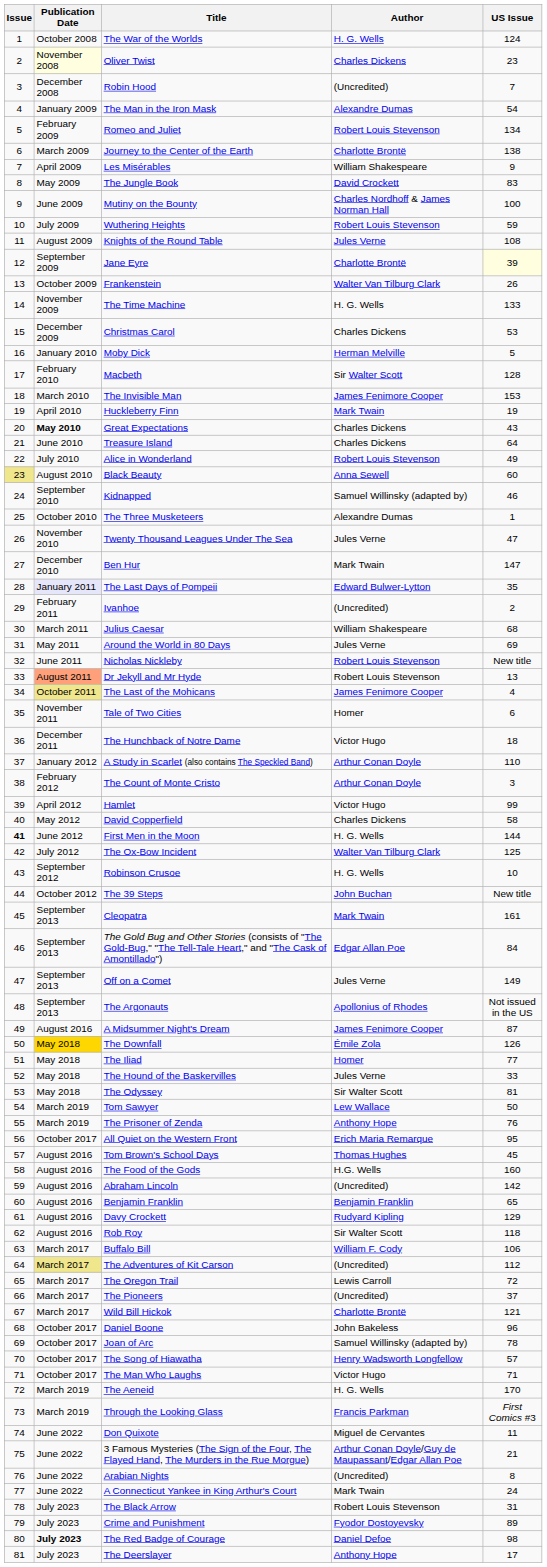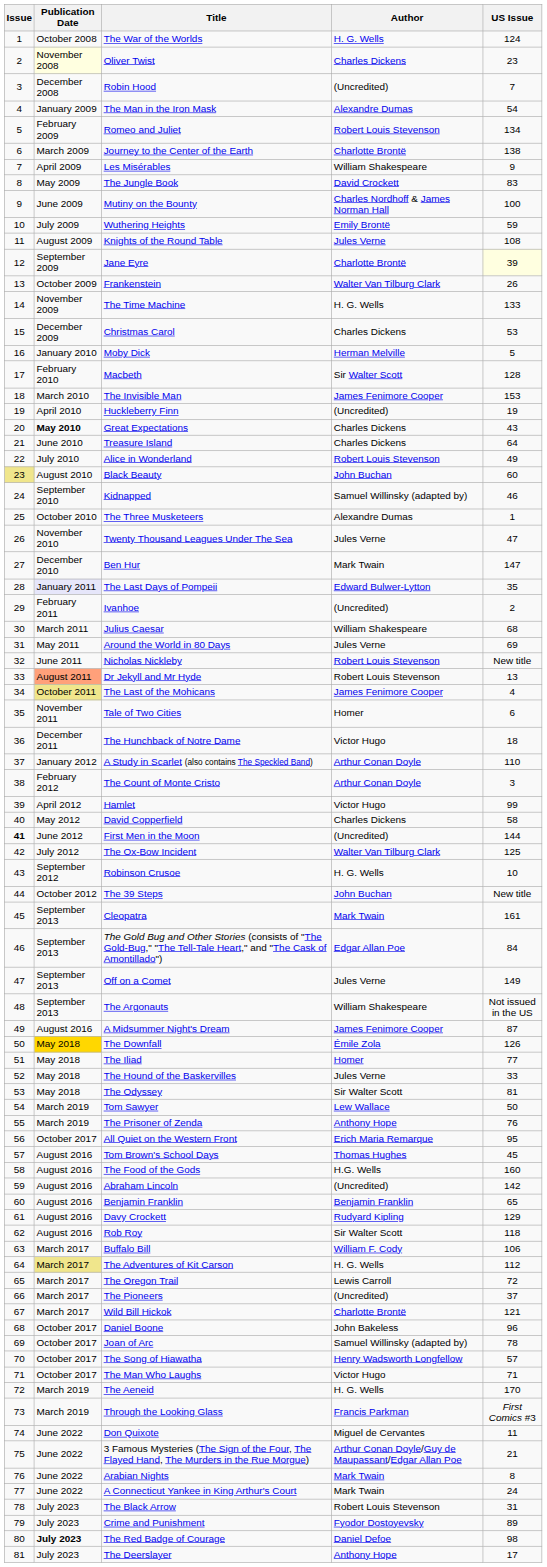 <table class="wikitable sortable collapsible collapsed" border="1">
 <tr>
 <th>Issue</th>
 <th>Publication Date</th>
 <th>Title</th>
 <th>Author</th>
 <th>US Issue</th>
 </tr>
 <tr>
 <td align="center">1</td>
 <td>October 2008</td>
 <td data-sort-value="War of the Worlds, The"><a href='#'>The War of the Worlds</a></td>
 <td data-sort-value="Wells, H.G."><a href='#'>H. G. Wells</a></td>
 <td align="center">124</td>
 </tr>
 <tr>
 <td align="center">2</td>
 <td style="background: lightyellow;">November 2008</td>
 <td><a href='#'>Oliver Twist</a></td>
 <td data-sort-value="Dickens, Charles"><a href='#'>Charles Dickens</a></td>
 <td align="center">23</td>
 </tr>
 <tr>
 <td align="center">3</td>
 <td>December 2008</td>
 <td><a href='#'>Robin Hood</a></td>
 <td data-sort-value="(Uncredited)">(Uncredited)</td>
 <td align="center">7</td>
 </tr>
 <tr>
 <td align="center">4</td>
 <td>January 2009</td>
 <td data-sort-value="Man in the Iron Mask, The"><a href='#'>The Man in the Iron Mask</a></td>
 <td data-sort-value="Dumas, Alexandre"><a href='#'>Alexandre Dumas</a></td>
 <td align="center">54</td>
 </tr>
 <tr>
 <td align="center">5</td>
 <td>February 2009</td>
 <td><a href='#'>Romeo and Juliet</a></td>
 <td data-sort-value="Stevenson, Robert Louis"><a href='#'>Robert Louis Stevenson</a></td>
 <td align="center">134</td>
 </tr>
 <tr>
 <td align="center">6</td>
 <td>March 2009</td>
 <td><a href='#'>Journey to the Center of the Earth</a></td>
 <td data-sort-value="Brontë, Charlotte"><a href='#'>Charlotte Brontë</a></td>
 <td align="center">138</td>
 </tr>
 <tr>
 <td align="center">7</td>
 <td>April 2009</td>
 <td data-sort-value="Misérables, Les"><a href='#'>Les Misérables</a></td>
 <td data-sort-value="Shakespeare, William">William Shakespeare</td>
 <td align="center">9</td>
 </tr>
 <tr>
 <td align="center">8</td>
 <td>May 2009</td>
 <td data-sort-value="Jungle Book, The"><a href='#'>The Jungle Book</a></td>
 <td data-sort-value="Crockett, David"><a href='#'>David Crockett</a></td>
 <td align="center">83</td>
 </tr>
 <tr>
 <td align="center">9</td>
 <td>June 2009</td>
 <td><a href='#'>Mutiny on the Bounty</a></td>
 <td data-sort-value="Nordhoff, Charles"><a href='#'>Charles Nordhoff</a> & <a href='#'>James Norman Hall</a></td>
 <td align="center">100</td>
 </tr>
 <tr>
 <td align="center">10</td>
 <td>July 2009</td>
 <td><a href='#'>Wuthering Heights</a></td>
-<td data-sort-value="Stevenson, Robert Louis"><a href='#'>Robert Louis Stevenson</a></td>
+<td data-sort-value="Brontë, Emily"><a href='#'>Emily Brontë</a></td>
 <td align="center">59</td>
 </tr>
 <tr>
 <td align="center">11</td>
 <td>August 2009</td>
 <td><a href='#'>Knights of the Round Table</a></td>
 <td data-sort-value="Verne, Jules"><a href='#'>Jules Verne</a></td>
 <td align="center">108</td>
 </tr>
 <tr>
 <td align="center">12</td>
 <td>September 2009</td>
 <td><a href='#'>Jane Eyre</a></td>
 <td data-sort-value="Brontë, Charlotte"><a href='#'>Charlotte Brontë</a></td>
 <td align="center" style="background: lightyellow;">39</td>
 </tr>
 <tr>
 <td align="center">13</td>
 <td>October 2009</td>
 <td><a href='#'>Frankenstein</a></td>
 <td data-sort-value="Clark, Walter Van Tilburg"><a href='#'>Walter Van Tilburg Clark</a></td>
 <td align="center">26</td>
 </tr>
 <tr>
 <td align="center">14</td>
 <td>November 2009</td>
 <td data-sort-value="Time Machine, The"><a href='#'>The Time Machine</a></td>
 <td data-sort-value="Wells, H.G.">H. G. Wells</td>
 <td align="center">133</td>
 </tr>
 <tr>
 <td align="center">15</td>
 <td>December 2009</td>
 <td><a href='#'>Christmas Carol</a></td>
 <td data-sort-value="Dickens, Charles">Charles Dickens</td>
 <td align="center">53</td>
 </tr>
 <tr>
 <td align="center">16</td>
 <td>January 2010</td>
 <td><a href='#'>Moby Dick</a></td>
 <td data-sort-value="Melville, Herman"><a href='#'>Herman Melville</a></td>
 <td align="center">5</td>
 </tr>
 <tr>
 <td align="center">17</td>
 <td>February 2010</td>
 <td><a href='#'>Macbeth</a></td>
 <td data-sort-value="Scott, Walter">Sir <a href='#'>Walter Scott</a></td>
 <td align="center">128</td>
 </tr>
 <tr>
 <td align="center">18</td>
 <td>March 2010</td>
 <td data-sort-value="Invisible Man, The"><a href='#'>The Invisible Man</a></td>
 <td data-sort-value="Cooper, James Fenimore"><a href='#'>James Fenimore Cooper</a></td>
 <td align="center">153</td>
 </tr>
 <tr>
 <td align="center">19</td>
 <td>April 2010</td>
 <td><a href='#'>Huckleberry Finn</a></td>
-<td data-sort-value="Twain, Mark"><a href='#'>Mark Twain</a></td>
+<td data-sort-value="(Uncredited)">(Uncredited)</td>
 <td align="center">19</td>
 </tr>
 <tr>
 <td align="center">20</td>
 <td><strong>May 2010</strong></td>
 <td><a href='#'>Great Expectations</a></td>
 <td data-sort-value="Dickens, Charles">Charles Dickens</td>
 <td align="center">43</td>
 </tr>
 <tr>
 <td align="center">21</td>
 <td>June 2010</td>
 <td><a href='#'>Treasure Island</a></td>
 <td data-sort-value="Dickens, Charles">Charles Dickens</td>
 <td align="center">64</td>
 </tr>
 <tr>
 <td align="center">22</td>
 <td>July 2010</td>
 <td><a href='#'>Alice in Wonderland</a></td>
 <td data-sort-value="Stevenson, Robert Louis"><a href='#'>Robert Louis Stevenson</a></td>
 <td align="center">49</td>
 </tr>
 <tr>
 <td align="center" style="background: khaki;">23</td>
 <td>August 2010</td>
 <td><a href='#'>Black Beauty</a></td>
-<td data-sort-value="Sewell, Anna"><a href='#'>Anna Sewell</a></td>
+<td data-sort-value="Buchan, John"><a href='#'>John Buchan</a></td>
 <td align="center">60</td>
 </tr>
 <tr>
 <td align="center">24</td>
 <td>September 2010</td>
 <td><a href='#'>Kidnapped</a></td>
 <td data-sort-value="Willinsky, Samuel (adapted by)">Samuel Willinsky (adapted by)</td>
 <td align="center">46</td>
 </tr>
 <tr>
 <td align="center">25</td>
 <td>October 2010</td>
 <td data-sort-value="Three Musketeers, The"><a href='#'>The Three Musketeers</a></td>
 <td data-sort-value="Dumas, Alexandre">Alexandre Dumas</td>
 <td align="center">1</td>
 </tr>
 <tr>
 <td align="center">26</td>
 <td>November 2010</td>
 <td><a href='#'>Twenty Thousand Leagues Under The Sea</a></td>
 <td data-sort-value="Verne, Jules">Jules Verne</td>
 <td align="center">47</td>
 </tr>
 <tr>
 <td align="center">27</td>
 <td>December 2010</td>
 <td><a href='#'>Ben Hur</a></td>
 <td data-sort-value="Twain, Mark">Mark Twain</td>
 <td align="center">147</td>
 </tr>
 <tr>
 <td align="center">28</td>
 <td style="background: lavender;">January 2011</td>
 <td data-sort-value="Last Days of Pompeii"><a href='#'>The Last Days of Pompeii</a></td>
 <td data-sort-value="Bulwer-Lytton, Edward"><a href='#'>Edward Bulwer-Lytton</a></td>
 <td align="center">35</td>
 </tr>
 <tr>
 <td align="center">29</td>
 <td>February 2011</td>
 <td><a href='#'>Ivanhoe</a></td>
 <td data-sort-value="(Uncredited)">(Uncredited)</td>
 <td align="center">2</td>
 </tr>
 <tr>
 <td align="center">30</td>
 <td>March 2011</td>
 <td><a href='#'>Julius Caesar</a></td>
 <td data-sort-value="Shakespeare, William">William Shakespeare</td>
 <td align="center">68</td>
 </tr>
 <tr>
 <td align="center">31</td>
 <td>May 2011</td>
 <td><a href='#'>Around the World in 80 Days</a></td>
 <td data-sort-value="Verne, Jules">Jules Verne</td>
 <td align="center">69</td>
 </tr>
 <tr>
 <td align="center">32</td>
 <td>June 2011</td>
 <td><a href='#'>Nicholas Nickleby</a></td>
 <td data-sort-value="Stevenson, Robert Louis"><a href='#'>Robert Louis Stevenson</a></td>
 <td align="center">New title</td>
 </tr>
 <tr>
 <td align="center">33</td>
 <td style="background: lightsalmon;">August 2011</td>
 <td><a href='#'>Dr Jekyll and Mr Hyde</a></td>
 <td data-sort-value="Stevenson, Robert Louis">Robert Louis Stevenson</td>
 <td align="center">13</td>
 </tr>
 <tr>
 <td align="center">34</td>
 <td style="background: khaki;">October 2011</td>
 <td data-sort-value="Last of the Mohicans, The"><a href='#'>The Last of the Mohicans</a></td>
 <td data-sort-value="Cooper, James Fenimore"><a href='#'>James Fenimore Cooper</a></td>
 <td align="center">4</td>
 </tr>
 <tr>
 <td align="center">35</td>
 <td>November 2011</td>
 <td><a href='#'>Tale of Two Cities</a></td>
 <td data-sort-value="Homer">Homer</td>
 <td align="center">6</td>
 </tr>
 <tr>
 <td align="center">36</td>
 <td>December 2011</td>
 <td data-sort-value="Hunchback of Notre Dame, The"><a href='#'>The Hunchback of Notre Dame</a></td>
 <td data-sort-value="Hugo, Victor">Victor Hugo</td>
 <td align="center">18</td>
 </tr>
 <tr>
 <td align="center">37</td>
 <td>January 2012</td>
 <td data-sort-value="Study in Scarlet, A"><a href='#'>A Study in Scarlet</a> <small>(also contains <a href='#'>The Speckled Band</a>)</small></td>
 <td data-sort-value="Doyle, Arthur Conan"><a href='#'>Arthur Conan Doyle</a></td>
 <td align="center">110</td>
 </tr>
 <tr>
 <td align="center">38</td>
 <td>February 2012</td>
 <td data-sort-value="Count of Monte Cristo"><a href='#'>The Count of Monte Cristo</a></td>
 <td data-sort-value="Doyle, Arthur Conan"><a href='#'>Arthur Conan Doyle</a></td>
 <td align="center">3</td>
 </tr>
 <tr>
 <td align="center">39</td>
 <td>April 2012</td>
 <td><a href='#'>Hamlet</a></td>
 <td data-sort-value="Hugo, Victor">Victor Hugo</td>
 <td align="center">99</td>
 </tr>
 <tr>
 <td align="center">40</td>
 <td>May 2012</td>
 <td><a href='#'>David Copperfield</a></td>
 <td data-sort-value="Dickens, Charles">Charles Dickens</td>
 <td align=center>58</td>
 </tr>
 <tr>
 <td align="center"><strong>41</strong></td>
 <td>June 2012</td>
 <td><a href='#'>First Men in the Moon</a></td>
-<td data-sort-value="Wells, H.G.">H. G. Wells</td>
+<td data-sort-value="(Uncredited)">(Uncredited)</td>
 <td align=center>144</td>
 </tr>
 <tr>
 <td align="center">42</td>
 <td>July 2012</td>
 <td data-sort-value="Ox-Bow Incident, The"><a href='#'>The Ox-Bow Incident</a></td>
 <td data-sort-value="Clark, Walter Van Tilburg"><a href='#'>Walter Van Tilburg Clark</a></td>
 <td align=center>125</td>
 </tr>
 <tr>
 <td align="center">43</td>
 <td>September 2012</td>
 <td><a href='#'>Robinson Crusoe</a></td>
 <td data-sort-value="Wells, H.G.">H. G. Wells</td>
 <td align=center>10</td>
 </tr>
 <tr>
 <td align="center">44</td>
 <td>October 2012</td>
 <td data-sort-value="39 Steps, The"><a href='#'>The 39 Steps</a></td>
 <td data-sort-value="Buchan, John"><a href='#'>John Buchan</a></td>
 <td align=center>New title</td>
 </tr>
 <tr>
 <td align="center">45</td>
 <td>September 2013</td>
 <td><a href='#'>Cleopatra</a></td>
 <td data-sort-value="Twain, Mark"><a href='#'>Mark Twain</a></td>
 <td align=center>161</td>
 </tr>
 <tr>
 <td align="center">46</td>
 <td>September 2013</td>
 <td data-sort-value="Gold Bug and Other Stories, The"><em>The Gold Bug and Other Stories</em> (consists of "<a href='#'>The Gold-Bug</a>," "<a href='#'>The Tell-Tale Heart</a>," and "<a href='#'>The Cask of Amontillado</a>")</td>
 <td data-sort-value="Poe, Edgar Allan"><a href='#'>Edgar Allan Poe</a></td>
 <td align=center>84</td>
 </tr>
 <tr>
 <td align="center">47</td>
 <td>September 2013</td>
 <td><a href='#'>Off on a Comet</a></td>
 <td data-sort-value="Verne, Jules">Jules Verne</td>
 <td align=center>149</td>
 </tr>
 <tr>
 <td align="center">48</td>
 <td>September 2013</td>
 <td data-sort-value="Argonauts, The"><a href='#'>The Argonauts</a></td>
-<td data-sort-value="Apollonius of Rhodes"><a href='#'>Apollonius of Rhodes</a></td>
+<td data-sort-value="Shakespeare, William">William Shakespeare</td>
 <td align=center>Not issued in the US</td>
 </tr>
 <tr>
 <td align="center">49</td>
 <td>August 2016</td>
 <td data-sort-value="Midsummer Night's Dream"><a href='#'>A Midsummer Night's Dream</a></td>
 <td data-sort-value="Cooper, James Fenimore"><a href='#'>James Fenimore Cooper</a></td>
 <td align=center>87</td>
 </tr>
 <tr>
 <td align="center">50</td>
 <td style="background: gold;">May 2018</td>
 <td data-sort-value="Downfall, The"><a href='#'>The Downfall</a></td>
 <td data-sort-value="Zola, Émile"><a href='#'>Émile Zola</a></td>
 <td align=center>126</td>
 </tr>
 <tr>
 <td align="center">51</td>
 <td>May 2018</td>
 <td data-sort-value="Iliad, The"><a href='#'>The Iliad</a></td>
 <td data-sort-value="Homer"><a href='#'>Homer</a></td>
 <td align=center>77</td>
 </tr>
 <tr>
 <td align="center">52</td>
 <td>May 2018</td>
 <td data-sort-value="Hound of the Baskervilles, The"><a href='#'>The Hound of the Baskervilles</a></td>
 <td data-sort-value="Verne, Jules">Jules Verne</td>
 <td align=center>33</td>
 </tr>
 <tr>
 <td align="center">53</td>
 <td>May 2018</td>
 <td data-sort-value="Odyssey, The"><a href='#'>The Odyssey</a></td>
 <td data-sort-value="Scott, Walter">Sir Walter Scott</td>
 <td align=center>81</td>
 </tr>
 <tr>
 <td align="center">54</td>
 <td>March 2019</td>
 <td><a href='#'>Tom Sawyer</a></td>
 <td data-sort-value="Wallace, Lew"><a href='#'>Lew Wallace</a></td>
 <td align=center>50</td>
 </tr>
 <tr>
 <td align="center">55</td>
 <td>March 2019</td>
 <td data-sort-value="Prisoner of Zenda, The"><a href='#'>The Prisoner of Zenda</a></td>
 <td data-sort-value="Hope, Anthony"><a href='#'>Anthony Hope</a></td>
 <td align=center>76</td>
 </tr>
 <tr>
 <td align="center">56</td>
 <td>October 2017</td>
 <td><a href='#'>All Quiet on the Western Front</a></td>
 <td data-sort-value="Remarque, Erich Maria"><a href='#'>Erich Maria Remarque</a></td>
 <td align=center>95</td>
 </tr>
 <tr>
 <td align=center>57</td>
 <td>August 2016</td>
 <td><a href='#'>Tom Brown's School Days</a></td>
 <td data-sort-value="Hughes, Thomas"><a href='#'>Thomas Hughes</a></td>
 <td align=center>45</td>
 </tr>
 <tr>
 <td align=center>58</td>
 <td>August 2016</td>
 <td data-sort-value="Food of the Gods, The"><a href='#'>The Food of the Gods</a></td>
 <td data-sort-value="Wells, H.G.">H.G. Wells</td>
 <td align=center>160</td>
 </tr>
 <tr>
 <td align=center>59</td>
 <td>August 2016</td>
 <td><a href='#'>Abraham Lincoln</a></td>
 <td data-sort-value="(Uncredited)">(Uncredited)</td>
 <td align=center>142</td>
 </tr>
 <tr>
 <td align=center>60</td>
 <td>August 2016</td>
 <td><a href='#'>Benjamin Franklin</a></td>
 <td data-sort-value="Franklin, Benjamin"><a href='#'>Benjamin Franklin</a></td>
 <td align=center>65</td>
 </tr>
 <tr>
 <td align=center>61</td>
 <td>August 2016</td>
 <td><a href='#'>Davy Crockett</a></td>
 <td data-sort-value="Kipling, Rudyard"><a href='#'>Rudyard Kipling</a></td>
 <td align=center>129</td>
 </tr>
 <tr>
 <td align=center>62</td>
 <td>August 2016</td>
 <td><a href='#'>Rob Roy</a></td>
 <td data-sort-value="Scott, Walter">Sir Walter Scott</td>
 <td align=center>118</td>
 </tr>
 <tr>
 <td align=center>63</td>
 <td>March 2017</td>
 <td><a href='#'>Buffalo Bill</a></td>
 <td data-sort-value="Cody, William F."><a href='#'>William F. Cody</a></td>
 <td align=center>106</td>
 </tr>
 <tr>
 <td align=center>64</td>
 <td style="background: khaki;">March 2017</td>
 <td data-sort-value="Adventures of Kit Carson"><a href='#'>The Adventures of Kit Carson</a></td>
-<td data-sort-value="(Uncredited)">(Uncredited)</td>
+<td data-sort-value="Wells, H.G.">H. G. Wells</td>
 <td align=center>112</td>
 </tr>
 <tr>
 <td align=center>65</td>
 <td>March 2017</td>
 <td data-sort-value="Oregon Trail, The"><a href='#'>The Oregon Trail</a></td>
 <td data-sort-value="Carroll, Lewis">Lewis Carroll</td>
 <td align=center>72</td>
 </tr>
 <tr>
 <td align=center>66</td>
 <td>March 2017</td>
 <td data-sort-value="Pioneers, The"><a href='#'>The Pioneers</a></td>
 <td data-sort-value="(Uncredited)">(Uncredited)</td>
 <td align=center>37</td>
 </tr>
 <tr>
 <td align=center>67</td>
 <td>March 2017</td>
 <td><a href='#'>Wild Bill Hickok</a></td>
 <td data-sort-value="Brontë, Charlotte"><a href='#'>Charlotte Brontë</a></td>
 <td align=center>121</td>
 </tr>
 <tr>
 <td align=center>68</td>
 <td>October 2017</td>
 <td><a href='#'>Daniel Boone</a></td>
 <td data-sort-value="Bakeless, John">John Bakeless</td>
 <td align=center>96</td>
 </tr>
 <tr>
 <td align=center>69</td>
 <td>October 2017</td>
 <td><a href='#'>Joan of Arc</a></td>
 <td data-sort-value="Willinsky, Samuel (adapted by)">Samuel Willinsky (adapted by)</td>
 <td align=center>78</td>
 </tr>
 <tr>
 <td align=center>70</td>
 <td>October 2017</td>
 <td data-sort-value="Song of Hiawatha"><a href='#'>The Song of Hiawatha</a></td>
 <td data-sort-value="Longfellow, Henry Wadsworth"><a href='#'>Henry Wadsworth Longfellow</a></td>
 <td align=center>57</td>
 </tr>
 <tr>
 <td align=center>71</td>
 <td>October 2017</td>
 <td data-sort-value="Man Who Laughs, The"><a href='#'>The Man Who Laughs</a></td>
 <td data-sort-value="Hugo, Victor">Victor Hugo</td>
 <td align=center>71</td>
 </tr>
 <tr>
 <td align=center>72</td>
 <td>March 2019</td>
 <td data-sort-value="Aeneid, The"><a href='#'>The Aeneid</a></td>
 <td data-sort-value="Wells, H.G.">H. G. Wells</td>
 <td align=center>170</td>
 </tr>
 <tr>
 <td align=center>73</td>
 <td>March 2019</td>
 <td><a href='#'>Through the Looking Glass</a></td>
 <td data-sort-value="Parkman, Francis"><a href='#'>Francis Parkman</a></td>
 <td align=center><em>First Comics</em> #3</td>
 </tr>
 <tr>
 <td align=center>74</td>
 <td>June 2022</td>
 <td><a href='#'>Don Quixote</a></td>
 <td data-sort-value="de Cervantes, Miguel">Miguel de Cervantes</td>
 <td align=center>11</td>
 </tr>
 <tr>
 <td align=center>75</td>
 <td>June 2022</td>
 <td>3 Famous Mysteries (<a href='#'>The Sign of the Four</a>, <a href='#'>The Flayed Hand</a>, <a href='#'>The Murders in the Rue Morgue</a>)</td>
 <td data-sort-value="Various"><a href='#'>Arthur Conan Doyle</a>/<a href='#'>Guy de Maupassant</a>/<a href='#'>Edgar Allan Poe</a></td>
 <td align=center>21</td>
 </tr>
 <tr>
 <td align=center>76</td>
 <td>June 2022</td>
 <td><a href='#'>Arabian Nights</a></td>
-<td data-sort-value="(Uncredited)">(Uncredited)</td>
+<td data-sort-value="Twain, Mark"><a href='#'>Mark Twain</a></td>
 <td align=center>8</td>
 </tr>
 <tr>
 <td align=center>77</td>
 <td>June 2022</td>
 <td data-sort-value="Connecticut Yankee in King Arthur's Court, A"><a href='#'>A Connecticut Yankee in King Arthur's Court</a></td>
 <td data-sort-value="Twain, Mark">Mark Twain</td>
 <td align=center>24</td>
 </tr>
 <tr>
 <td align=center>78</td>
 <td>July 2023</td>
 <td data-sort-value="Black Arrow, The"><a href='#'>The Black Arrow</a></td>
 <td data-sort-value="Stevenson, Robert Louis">Robert Louis Stevenson</td>
 <td align=center>31</td>
 </tr>
 <tr>
 <td align=center>79</td>
 <td>July 2023</td>
 <td><a href='#'>Crime and Punishment</a></td>
 <td data-sort-value="Dostoyevsky, Fyodor"><a href='#'>Fyodor Dostoyevsky</a></td>
 <td align=center>89</td>
 </tr>
 <tr>
 <td align=center>80</td>
 <td><strong>July 2023</strong></td>
 <td data-sort-value="Red Badge of Courage, The"><a href='#'>The Red Badge of Courage</a></td>
 <td data-sort-value="Defoe Daniel"><a href='#'>Daniel Defoe</a></td>
 <td align=center>98</td>
 </tr>
 <tr>
 <td align=center>81</td>
 <td>July 2023</td>
 <td data-sort-value="Deerslayer, The"><a href='#'>The Deerslayer</a></td>
 <td data-sort-value="Hope, Anthony"><a href='#'>Anthony Hope</a></td>
 <td align=center>17</td>
 </tr>
 </table>
